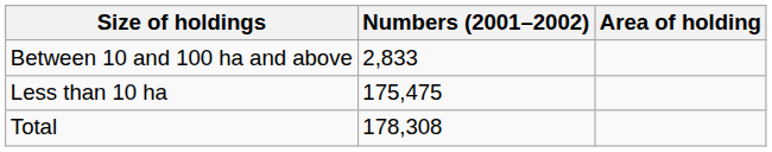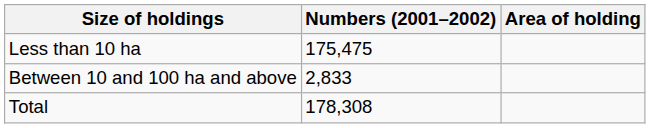 <table class="wikitable">
 <tr>
 <th>Size of holdings</th>
 <th>Numbers (2001–2002)</th>
 <th>Area of holding</th>
 </tr>
 <tr>
-<td>Between 10 and 100 ha and above</td>
-<td>2,833</td>
+<td>Less than 10 ha </td>
+<td>175,475</td>
 <td></td>
 </tr>
 <tr>
-<td>Less than 10 ha </td>
-<td>175,475</td>
+<td>Between 10 and 100 ha and above</td>
+<td>2,833</td>
 <td></td>
 </tr>
 <tr>
 <td>Total</td>
 <td>178,308</td>
 <td></td>
 </tr>
 </table>
